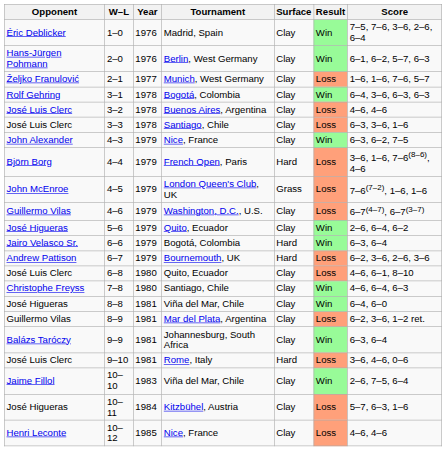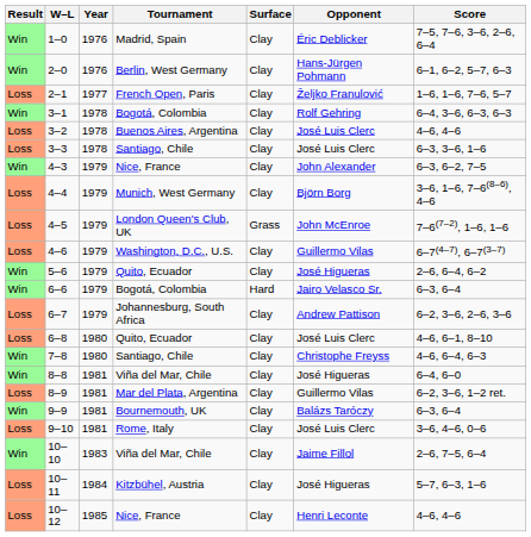 <table class="sortable wikitable">
 <tr>
-<th style="width:160px">Opponent</th>
+<th>Result</th>
 <th style="width:40px" class="unsortable">W–L</th>
 <th style="width:40px">Year</th>
 <th style="width:180px">Tournament</th>
 <th style="width:55px">Surface</th>
-<th>Result</th>
+<th style="width:160px">Opponent</th>
 <th style="width:150px" class="unsortable">Score</th>
 </tr>
 <tr>
-<td> <a href='#'>Éric Deblicker</a></td>
+<td style="background:#98fb98;">Win</td>
 <td>1–0</td>
 <td>1976</td>
 <td>Madrid, Spain</td>
 <td>Clay</td>
-<td style="background:#98fb98;">Win</td>
+<td> <a href='#'>Éric Deblicker</a></td>
 <td>7–5, 7–6, 3–6, 2–6, 6–4</td>
 </tr>
 <tr>
-<td> <a href='#'>Hans-Jürgen Pohmann</a></td>
+<td style="background:#98fb98;">Win</td>
 <td>2–0</td>
 <td>1976</td>
 <td><a href='#'>Berlin</a>, West Germany</td>
 <td>Clay</td>
-<td style="background:#98fb98;">Win</td>
+<td> <a href='#'>Hans-Jürgen Pohmann</a></td>
 <td>6–1, 6–2, 5–7, 6–3</td>
 </tr>
 <tr>
-<td> <a href='#'>Željko Franulović</a></td>
+<td style="background:#ffa07a;">Loss</td>
 <td>2–1</td>
 <td>1977</td>
-<td><a href='#'>Munich</a>, West Germany</td>
+<td><a href='#'>French Open</a>, Paris</td>
 <td>Clay</td>
-<td style="background:#ffa07a;">Loss</td>
+<td> <a href='#'>Željko Franulović</a></td>
 <td>1–6, 1–6, 7–6, 5–7</td>
 </tr>
 <tr>
-<td> <a href='#'>Rolf Gehring</a></td>
+<td style="background:#98fb98;">Win</td>
 <td>3–1</td>
 <td>1978</td>
 <td><a href='#'>Bogotá</a>, Colombia</td>
 <td>Clay</td>
-<td style="background:#98fb98;">Win</td>
+<td> <a href='#'>Rolf Gehring</a></td>
 <td>6–4, 3–6, 6–3, 6–3</td>
 </tr>
 <tr>
-<td> <a href='#'>José Luis Clerc</a></td>
+<td style="background:#ffa07a;">Loss</td>
 <td>3–2</td>
 <td>1978</td>
 <td><a href='#'>Buenos Aires</a>, Argentina</td>
 <td>Clay</td>
-<td style="background:#ffa07a;">Loss</td>
+<td> <a href='#'>José Luis Clerc</a></td>
 <td>4–6, 4–6</td>
 </tr>
 <tr>
-<td> José Luis Clerc</td>
+<td style="background:#ffa07a;">Loss</td>
 <td>3–3</td>
 <td>1978</td>
 <td><a href='#'>Santiago</a>, Chile</td>
 <td>Clay</td>
-<td style="background:#ffa07a;">Loss</td>
+<td> José Luis Clerc</td>
 <td>6–3, 3–6, 1–6</td>
 </tr>
 <tr>
-<td> <a href='#'>John Alexander</a></td>
+<td style="background:#98fb98;">Win</td>
 <td>4–3</td>
 <td>1979</td>
 <td><a href='#'>Nice</a>, France</td>
 <td>Clay</td>
-<td style="background:#98fb98;">Win</td>
+<td> <a href='#'>John Alexander</a></td>
 <td>6–3, 6–2, 7–5</td>
 </tr>
 <tr>
-<td> <a href='#'>Björn Borg</a></td>
+<td style="background:#ffa07a;">Loss</td>
 <td>4–4</td>
 <td>1979</td>
-<td><a href='#'>French Open</a>, Paris</td>
-<td>Hard</td>
-<td style="background:#ffa07a;">Loss</td>
+<td><a href='#'>Munich</a>, West Germany</td>
+<td>Clay</td>
+<td> <a href='#'>Björn Borg</a></td>
 <td>3–6, 1–6, 7–6<sup>(8–6)</sup>, 4–6</td>
 </tr>
 <tr>
-<td> <a href='#'>John McEnroe</a></td>
+<td style="background:#ffa07a;">Loss</td>
 <td>4–5</td>
 <td>1979</td>
 <td><a href='#'>London Queen's Club</a>, UK</td>
 <td>Grass</td>
-<td style="background:#ffa07a;">Loss</td>
+<td> <a href='#'>John McEnroe</a></td>
 <td>7–6<sup>(7–2)</sup>, 1–6, 1–6</td>
 </tr>
 <tr>
-<td> <a href='#'>Guillermo Vilas</a></td>
+<td style="background:#ffa07a;">Loss</td>
 <td>4–6</td>
 <td>1979</td>
 <td><a href='#'>Washington, D.C.</a>, U.S.</td>
 <td>Clay</td>
-<td style="background:#ffa07a;">Loss</td>
+<td> <a href='#'>Guillermo Vilas</a></td>
 <td>6–7<sup>(4–7)</sup>, 6–7<sup>(3–7)</sup></td>
 </tr>
 <tr>
-<td> <a href='#'>José Higueras</a></td>
+<td style="background:#98fb98;">Win</td>
 <td>5–6</td>
 <td>1979</td>
 <td><a href='#'>Quito</a>, Ecuador</td>
 <td>Clay</td>
-<td style="background:#98fb98;">Win</td>
+<td> <a href='#'>José Higueras</a></td>
 <td>2–6, 6–4, 6–2</td>
 </tr>
 <tr>
-<td> <a href='#'>Jairo Velasco Sr.</a></td>
+<td style="background:#98fb98;">Win</td>
 <td>6–6</td>
 <td>1979</td>
 <td>Bogotá, Colombia</td>
 <td>Hard</td>
-<td style="background:#98fb98;">Win</td>
+<td> <a href='#'>Jairo Velasco Sr.</a></td>
 <td>6–3, 6–4</td>
 </tr>
 <tr>
-<td> <a href='#'>Andrew Pattison</a></td>
+<td style="background:#ffa07a;">Loss</td>
 <td>6–7</td>
 <td>1979</td>
-<td><a href='#'>Bournemouth</a>, UK</td>
-<td>Hard</td>
-<td style="background:#ffa07a;">Loss</td>
+<td>Johannesburg, South Africa</td>
+<td>Clay</td>
+<td> <a href='#'>Andrew Pattison</a></td>
 <td>6–2, 3–6, 2–6, 3–6</td>
 </tr>
 <tr>
-<td> José Luis Clerc</td>
+<td style="background:#ffa07a;">Loss</td>
 <td>6–8</td>
 <td>1980</td>
 <td>Quito, Ecuador</td>
 <td>Clay</td>
-<td style="background:#ffa07a;">Loss</td>
+<td> José Luis Clerc</td>
 <td>4–6, 6–1, 8–10</td>
 </tr>
 <tr>
-<td> <a href='#'>Christophe Freyss</a></td>
+<td style="background:#98fb98;">Win</td>
 <td>7–8</td>
 <td>1980</td>
 <td>Santiago, Chile</td>
 <td>Clay</td>
-<td style="background:#98fb98;">Win</td>
+<td> <a href='#'>Christophe Freyss</a></td>
 <td>4–6, 6–4, 6–3</td>
 </tr>
 <tr>
-<td> José Higueras</td>
+<td style="background:#98fb98;">Win</td>
 <td>8–8</td>
 <td>1981</td>
 <td>Viña del Mar, Chile</td>
 <td>Clay</td>
-<td style="background:#98fb98;">Win</td>
+<td> José Higueras</td>
 <td>6–4, 6–0</td>
 </tr>
 <tr>
-<td> Guillermo Vilas</td>
+<td style="background:#ffa07a;">Loss</td>
 <td>8–9</td>
 <td>1981</td>
 <td><a href='#'>Mar del Plata</a>, Argentina</td>
 <td>Clay</td>
-<td style="background:#ffa07a;">Loss</td>
+<td> Guillermo Vilas</td>
 <td>6–2, 3–6, 1–2 ret.</td>
 </tr>
 <tr>
-<td> <a href='#'>Balázs Taróczy</a></td>
+<td style="background:#98fb98;">Win</td>
 <td>9–9</td>
 <td>1981</td>
-<td>Johannesburg, South Africa</td>
+<td><a href='#'>Bournemouth</a>, UK</td>
 <td>Clay</td>
-<td style="background:#98fb98;">Win</td>
+<td> <a href='#'>Balázs Taróczy</a></td>
 <td>6–3, 6–4</td>
 </tr>
 <tr>
-<td> José Luis Clerc</td>
+<td style="background:#ffa07a;">Loss</td>
 <td>9–10</td>
 <td>1981</td>
 <td><a href='#'>Rome</a>, Italy</td>
-<td>Hard</td>
-<td style="background:#ffa07a;">Loss</td>
+<td>Clay</td>
+<td> José Luis Clerc</td>
 <td>3–6, 4–6, 0–6</td>
 </tr>
 <tr>
-<td> <a href='#'>Jaime Fillol</a></td>
+<td style="background:#98fb98;">Win</td>
 <td>10–10</td>
 <td>1983</td>
 <td>Viña del Mar, Chile</td>
 <td>Clay</td>
-<td style="background:#98fb98;">Win</td>
+<td> <a href='#'>Jaime Fillol</a></td>
 <td>2–6, 7–5, 6–4</td>
 </tr>
 <tr>
-<td> José Higueras</td>
+<td style="background:#ffa07a;">Loss</td>
 <td>10–11</td>
 <td>1984</td>
 <td><a href='#'>Kitzbühel</a>, Austria</td>
 <td>Clay</td>
-<td style="background:#ffa07a;">Loss</td>
+<td> José Higueras</td>
 <td>5–7, 6–3, 1–6</td>
 </tr>
 <tr>
-<td> <a href='#'>Henri Leconte</a></td>
+<td style="background:#ffa07a;">Loss</td>
 <td>10–12</td>
 <td>1985</td>
 <td><a href='#'>Nice</a>, France</td>
 <td>Clay</td>
-<td style="background:#ffa07a;">Loss</td>
+<td> <a href='#'>Henri Leconte</a></td>
 <td>4–6, 4–6</td>
 </tr>
 </table>
